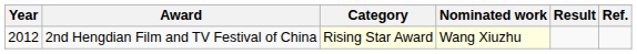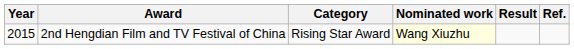 <table class="wikitable">
 <tr>
 <th>Year</th>
 <th>Award</th>
 <th>Category</th>
 <th>Nominated work</th>
 <th>Result</th>
 <th>Ref.</th>
 </tr>
 <tr>
-<td>2012</td>
+<td>2015</td>
 <td>2nd Hengdian Film and TV Festival of China</td>
-<td style="background: lightyellow;">Rising Star Award</td>
+<td>Rising Star Award</td>
 <td style="background: lightyellow;">Wang Xiuzhu</td>
 <td></td>
 <td></td>
 </tr>
 </table>
